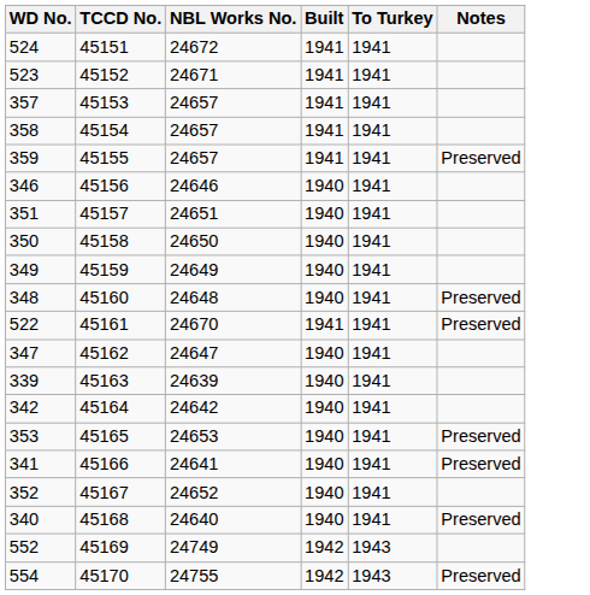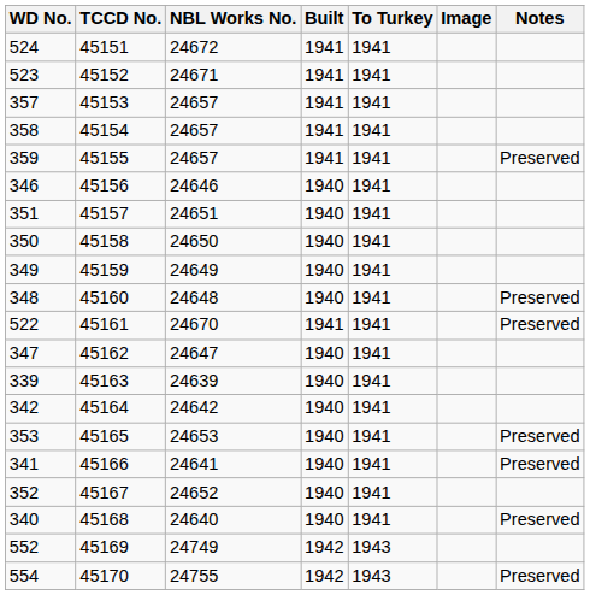 <table class="wikitable sortable">
 <tr>
 <th>WD No.</th>
 <th>TCCD No.</th>
 <th>NBL Works No.</th>
 <th>Built</th>
 <th>To Turkey</th>
+<th>Image</th>
 <th class="unsortable">Notes</th>
 </tr>
 <tr>
 <td>524</td>
 <td>45151</td>
 <td>24672</td>
 <td>1941</td>
 <td>1941</td>
 <td></td>
+<td></td>
 </tr>
 <tr>
 <td>523</td>
 <td>45152</td>
 <td>24671</td>
 <td>1941</td>
 <td>1941</td>
+<td></td>
 <td></td>
 </tr>
 <tr>
 <td>357</td>
 <td>45153</td>
 <td>24657</td>
 <td>1941</td>
 <td>1941</td>
 <td></td>
+<td></td>
 </tr>
 <tr>
 <td>358</td>
 <td>45154</td>
 <td>24657</td>
 <td>1941</td>
 <td>1941</td>
 <td></td>
+<td></td>
 </tr>
 <tr>
 <td>359</td>
 <td>45155</td>
 <td>24657</td>
 <td>1941</td>
 <td>1941</td>
+<td></td>
 <td>Preserved</td>
 </tr>
 <tr>
 <td>346</td>
 <td>45156</td>
 <td>24646</td>
 <td>1940</td>
 <td>1941</td>
 <td></td>
+<td></td>
 </tr>
 <tr>
 <td>351</td>
 <td>45157</td>
 <td>24651</td>
 <td>1940</td>
 <td>1941</td>
+<td></td>
 <td></td>
 </tr>
 <tr>
 <td>350</td>
 <td>45158</td>
 <td>24650</td>
 <td>1940</td>
 <td>1941</td>
 <td></td>
+<td></td>
 </tr>
 <tr>
 <td>349</td>
 <td>45159</td>
 <td>24649</td>
 <td>1940</td>
 <td>1941</td>
 <td></td>
+<td></td>
 </tr>
 <tr>
 <td>348</td>
 <td>45160</td>
 <td>24648</td>
 <td>1940</td>
 <td>1941</td>
+<td></td>
 <td>Preserved</td>
 </tr>
 <tr>
 <td>522</td>
 <td>45161</td>
 <td>24670</td>
 <td>1941</td>
 <td>1941</td>
+<td></td>
 <td>Preserved</td>
 </tr>
 <tr>
 <td>347</td>
 <td>45162</td>
 <td>24647</td>
 <td>1940</td>
 <td>1941</td>
 <td></td>
+<td></td>
 </tr>
 <tr>
 <td>339</td>
 <td>45163</td>
 <td>24639</td>
 <td>1940</td>
 <td>1941</td>
+<td></td>
 <td></td>
 </tr>
 <tr>
 <td>342</td>
 <td>45164</td>
 <td>24642</td>
 <td>1940</td>
 <td>1941</td>
 <td></td>
+<td></td>
 </tr>
 <tr>
 <td>353</td>
 <td>45165</td>
 <td>24653</td>
 <td>1940</td>
 <td>1941</td>
+<td></td>
 <td>Preserved</td>
 </tr>
 <tr>
 <td>341</td>
 <td>45166</td>
 <td>24641</td>
 <td>1940</td>
 <td>1941</td>
+<td></td>
 <td>Preserved</td>
 </tr>
 <tr>
 <td>352</td>
 <td>45167</td>
 <td>24652</td>
 <td>1940</td>
 <td>1941</td>
 <td></td>
+<td></td>
 </tr>
 <tr>
 <td>340</td>
 <td>45168</td>
 <td>24640</td>
 <td>1940</td>
 <td>1941</td>
+<td></td>
 <td>Preserved</td>
 </tr>
 <tr>
 <td>552</td>
 <td>45169</td>
 <td>24749</td>
 <td>1942</td>
 <td>1943</td>
 <td></td>
+<td></td>
 </tr>
 <tr>
 <td>554</td>
 <td>45170</td>
 <td>24755</td>
 <td>1942</td>
 <td>1943</td>
+<td></td>
 <td>Preserved</td>
 </tr>
 </table>
